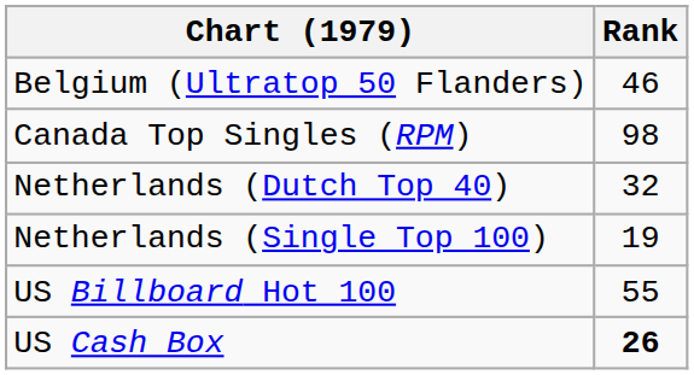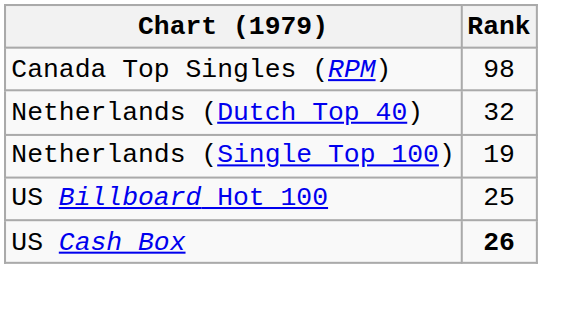 <table class="wikitable sortable">
 <tr>
 <th>Chart (1979)</th>
 <th>Rank</th>
-</tr>
-<tr>
-<td>Belgium (<a href='#'>Ultratop 50</a> Flanders)</td>
-<td align="center">46</td>
 </tr>
 <tr>
 <td>Canada Top Singles (<em><a href='#'>RPM</a></em>)</td>
 <td align="center">98</td>
 </tr>
 <tr>
 <td>Netherlands (<a href='#'>Dutch Top 40</a>)</td>
 <td align="center">32</td>
 </tr>
 <tr>
 <td>Netherlands (<a href='#'>Single Top 100</a>)</td>
 <td align="center">19</td>
 </tr>
 <tr>
 <td>US <a href='#'><em>Billboard</em> Hot 100</a></td>
-<td align="center">55</td>
+<td align="center">25</td>
 </tr>
 <tr>
 <td>US <em><a href='#'>Cash Box</a></em></td>
 <td align="center"><strong>26</strong></td>
 </tr>
 </table>
